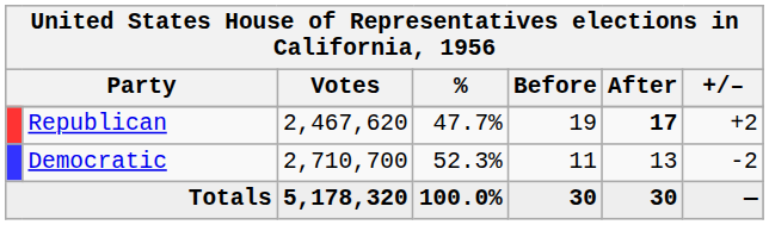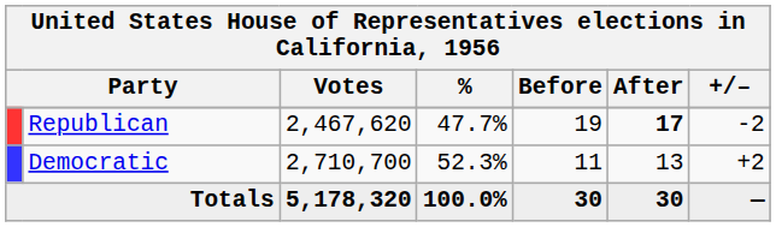 <table class="wikitable" style="font-size: 95%;">
 <tr>
 <th colspan="7">United States House of Representatives elections in California, 1956</th>
 </tr>
 <tr>
 <th colspan=2 style="width: 5em">Party</th>
 <th style="width: 5em">Votes</th>
 <th style="width: 3em">%</th>
 <th style="width: 3em">Before</th>
 <th style="width: 3em">After</th>
 <th style="width: 3em">+/–</th>
 </tr>
 <tr>
 </tr>
 <tr>
 <th style="background-color:#FF3333; width: 3px"></th>
 <td style="width: 130px"><a href='#'>Republican</a></td>
 <td align="right">2,467,620</td>
 <td align="right">47.7%</td>
 <td align="right">19</td>
 <td align="right"><strong>17</strong></td>
-<td align="right">+2</td>
+<td align="right">-2</td>
 </tr>
 <tr>
 <th style="background-color:#3333FF; width: 3px"></th>
 <td style="width: 130px"><a href='#'>Democratic</a></td>
 <td align="right">2,710,700</td>
 <td align="right">52.3%</td>
 <td align="right">11</td>
 <td align="right">13</td>
-<td align="right">-2</td>
+<td align="right">+2</td>
 </tr>
 <tr bgcolor="#EEEEEE">
 <td colspan="2" align="right"><strong>Totals</strong></td>
 <td align="right"><strong>5,178,320</strong></td>
 <td align="right"><strong>100.0%</strong></td>
 <td align="right"><strong>30</strong></td>
 <td align="right"><strong>30</strong></td>
 <td align="right"><strong>—</strong></td>
 </tr>
 </table>
